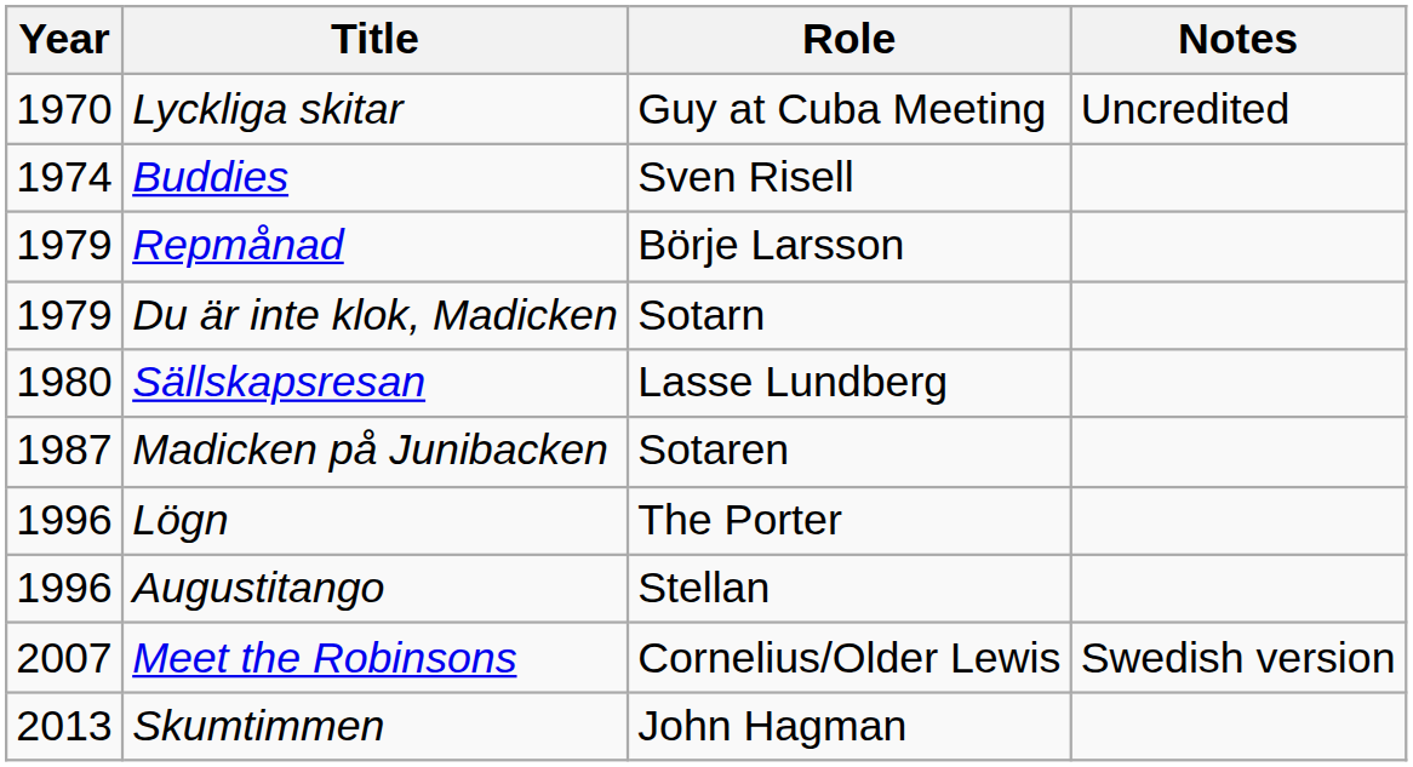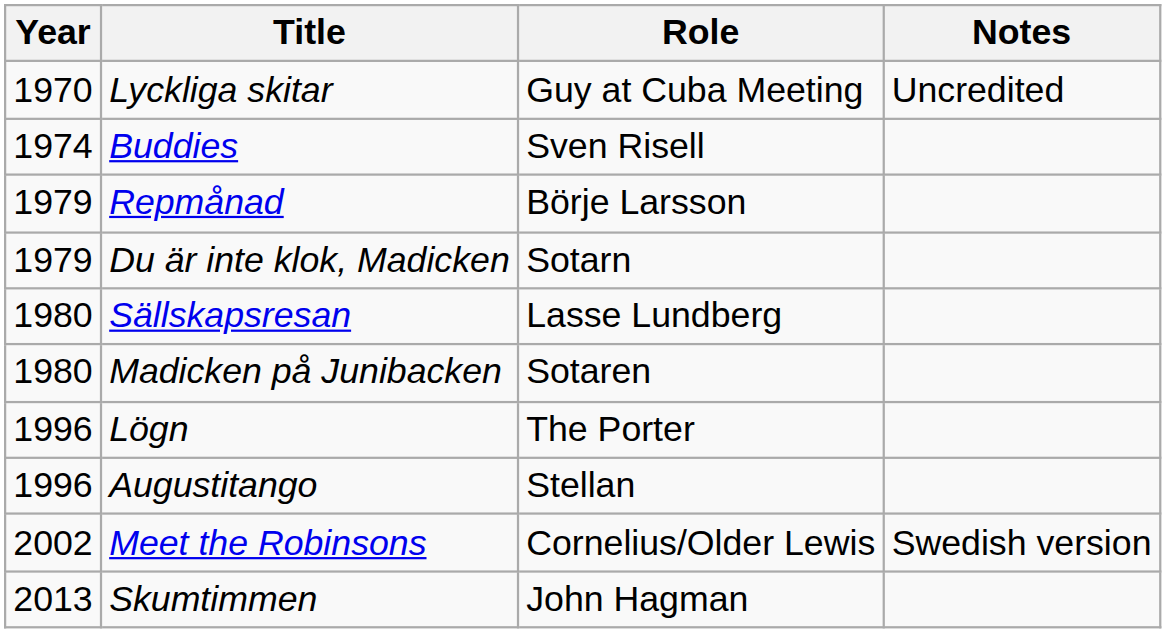 <table class="wikitable">
 <tr>
 <th>Year</th>
 <th>Title</th>
 <th>Role</th>
 <th>Notes</th>
 </tr>
 <tr>
 <td>1970</td>
 <td><em>Lyckliga skitar</em></td>
 <td>Guy at Cuba Meeting</td>
 <td>Uncredited</td>
 </tr>
 <tr>
 <td>1974</td>
 <td><em><a href='#'>Buddies</a></em></td>
 <td>Sven Risell</td>
 <td></td>
 </tr>
 <tr>
 <td>1979</td>
 <td><em><a href='#'>Repmånad</a></em></td>
 <td>Börje Larsson</td>
 <td></td>
 </tr>
 <tr>
 <td>1979</td>
 <td><em>Du är inte klok, Madicken</em></td>
 <td>Sotarn</td>
 <td></td>
 </tr>
 <tr>
 <td>1980</td>
 <td><em><a href='#'>Sällskapsresan</a></em></td>
 <td>Lasse Lundberg</td>
 <td></td>
 </tr>
 <tr>
-<td>1987</td>
+<td>1980</td>
 <td><em>Madicken på Junibacken</em></td>
 <td>Sotaren</td>
 <td></td>
 </tr>
 <tr>
 <td>1996</td>
 <td><em>Lögn</em></td>
 <td>The Porter</td>
 <td></td>
 </tr>
 <tr>
 <td>1996</td>
 <td><em>Augustitango</em></td>
 <td>Stellan</td>
 <td></td>
 </tr>
 <tr>
-<td>2007</td>
+<td>2002</td>
 <td><em><a href='#'>Meet the Robinsons</a></em></td>
 <td>Cornelius/Older Lewis</td>
 <td>Swedish version</td>
 </tr>
 <tr>
 <td>2013</td>
 <td><em>Skumtimmen</em></td>
 <td>John Hagman</td>
 <td></td>
 </tr>
 </table>
